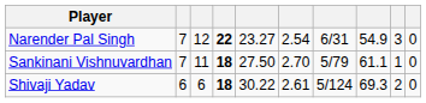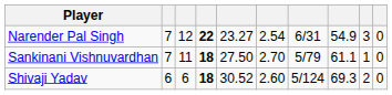 <table class="wikitable sortable" style="text-align: center;">
 <tr>
 <th class="unsortable">Player</th>
 <th></th>
 <th></th>
 <th></th>
 <th></th>
 <th></th>
 <th></th>
 <th></th>
 <th></th>
 <th></th>
 </tr>
 <tr>
 <td style="text-align:left"><a href='#'>Narender Pal Singh</a></td>
 <td style="text-align:left">7</td>
 <td>12</td>
 <td><strong>22</strong></td>
 <td>23.27</td>
 <td>2.54</td>
 <td>6/31</td>
 <td>54.9</td>
 <td>3</td>
 <td>0</td>
 </tr>
 <tr>
 <td style="text-align:left"><a href='#'>Sankinani Vishnuvardhan</a></td>
 <td style="text-align:left">7</td>
 <td>11</td>
 <td><strong>18</strong></td>
 <td>27.50</td>
 <td>2.70</td>
 <td>5/79</td>
 <td>61.1</td>
 <td>1</td>
 <td>0</td>
 </tr>
 <tr>
 <td style="text-align:left"><a href='#'>Shivaji Yadav</a></td>
 <td style="text-align:left">6</td>
 <td>6</td>
 <td><strong>18</strong></td>
-<td>30.22</td>
-<td>2.61</td>
+<td>30.52</td>
+<td>2.60</td>
 <td>5/124</td>
 <td>69.3</td>
 <td>2</td>
 <td>0</td>
 </tr>
 </table>
